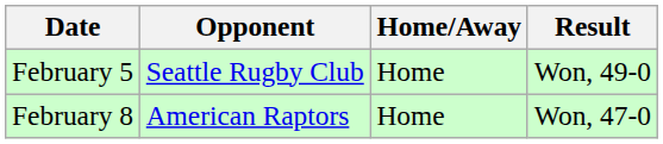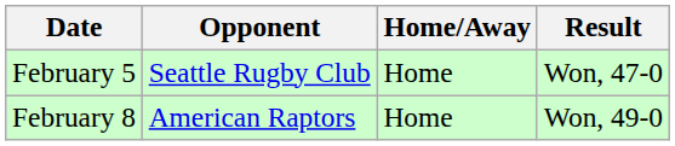 <table class="wikitable">
 <tr>
 <th>Date</th>
 <th>Opponent</th>
 <th>Home/Away</th>
 <th>Result</th>
 </tr>
 <tr bgcolor="#CCFFCC">
 <td>February 5</td>
 <td><a href='#'>Seattle Rugby Club</a></td>
 <td>Home</td>
-<td>Won, 49-0</td>
+<td>Won, 47-0</td>
 </tr>
 <tr bgcolor="#CCFFCC">
 <td>February 8</td>
 <td><a href='#'>American Raptors</a></td>
 <td>Home</td>
-<td>Won, 47-0</td>
+<td>Won, 49-0</td>
 </tr>
 </table>
